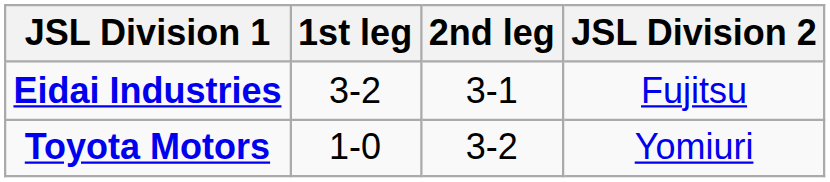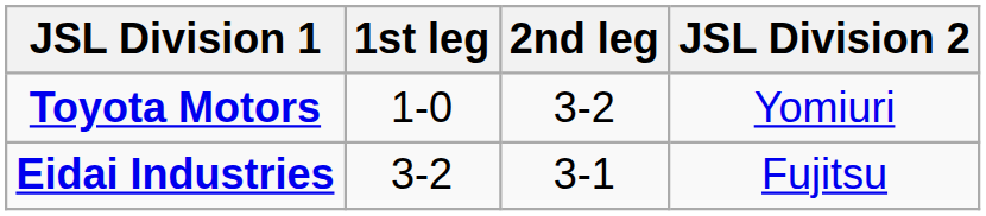 <table class="wikitable">
 <tr align=center>
 <th>JSL Division 1</th>
 <th>1st leg</th>
 <th>2nd leg</th>
 <th>JSL Division 2</th>
 </tr>
 <tr align=center>
+<td><strong><a href='#'>Toyota Motors</a></strong></td>
+<td>1-0</td>
+<td>3-2</td>
+<td><a href='#'>Yomiuri</a></td>
+</tr>
+<tr align=center>
 <td><strong><a href='#'>Eidai Industries</a></strong></td>
 <td>3-2</td>
 <td>3-1</td>
 <td><a href='#'>Fujitsu</a></td>
 </tr>
-<tr align=center>
-<td><strong><a href='#'>Toyota Motors</a></strong></td>
-<td>1-0</td>
-<td>3-2</td>
-<td><a href='#'>Yomiuri</a></td>
-</tr>
 </table>
